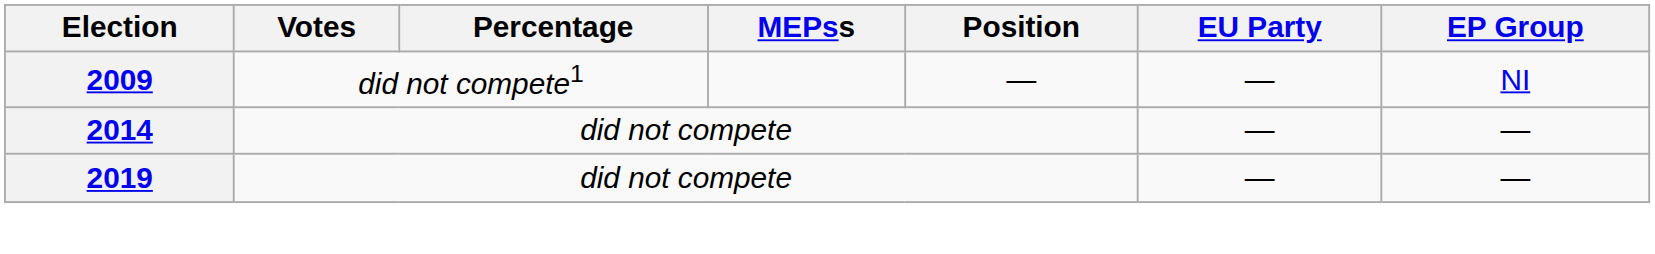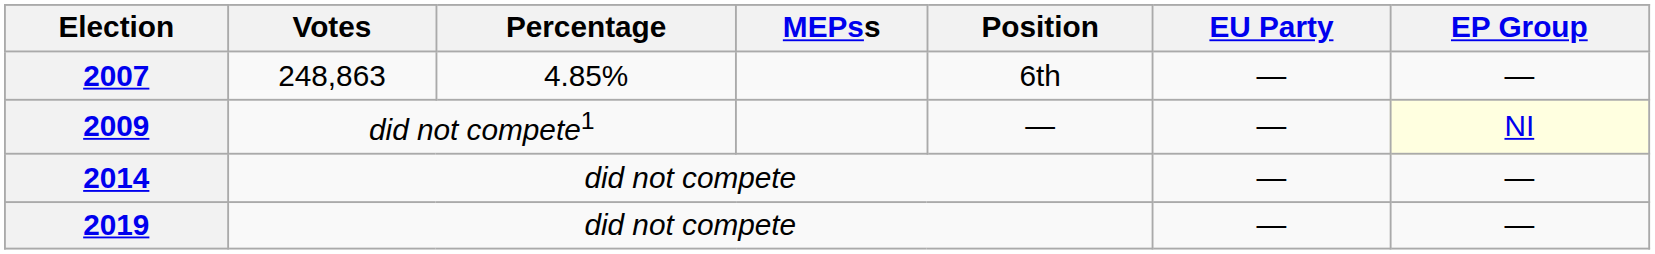 <table class=wikitable style="text-align: right;" width=70%>
 <tr>
 <th>Election</th>
 <th>Votes</th>
 <th>Percentage</th>
 <th><a href='#'>MEPs</a>s</th>
 <th>Position</th>
 <th><a href='#'>EU Party</a></th>
 <th><a href='#'>EP Group</a></th>
 </tr>
 <tr style="text-align:center;">
+<th><a href='#'>2007</a></th>
+<td>248,863</td>
+<td>4.85%</td>
+<td></td>
+<td>6th</td>
+<td>—</td>
+<td>—</td>
+</tr>
+<tr style="text-align:center;">
 <th><a href='#'>2009</a></th>
 <td colspan=2><em>did not compete</em><sup>1</sup></td>
 <td></td>
 <td>—</td>
 <td>—</td>
-<td><a href='#'>NI</a></td>
+<td style="background: lightyellow;"><a href='#'>NI</a></td>
 </tr>
 <tr style="text-align:center;">
 <th><a href='#'>2014</a></th>
 <td colspan=4><em>did not compete</em></td>
 <td>—</td>
 <td>—</td>
 </tr>
 <tr style="text-align:center;">
 <th><a href='#'>2019</a></th>
 <td colspan=4><em>did not compete</em></td>
 <td>—</td>
 <td>—</td>
 </tr>
 </table>
